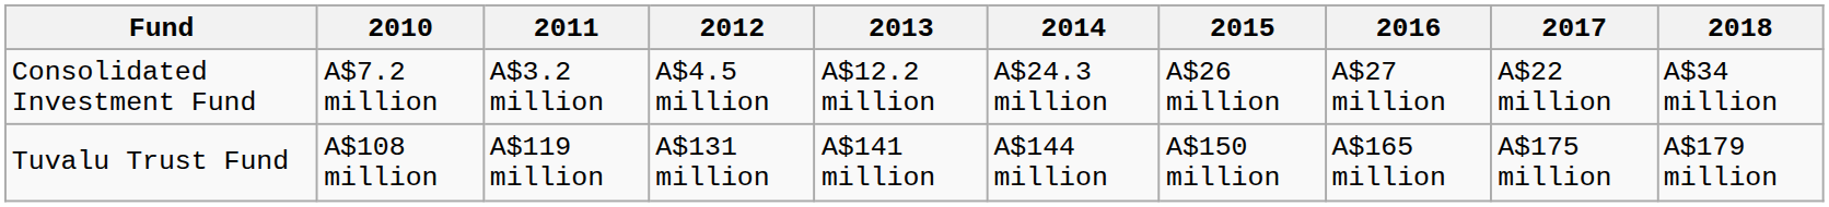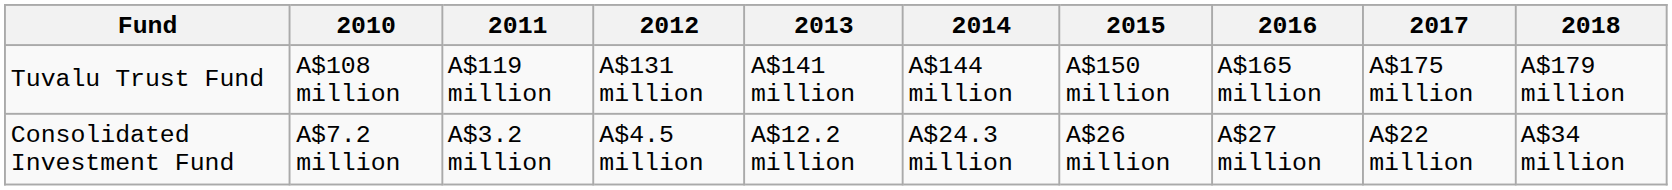 <table class="wikitable">
 <tr>
 <th>Fund</th>
 <th>2010</th>
 <th>2011</th>
 <th>2012</th>
 <th>2013</th>
 <th>2014</th>
 <th>2015</th>
 <th>2016</th>
 <th>2017</th>
 <th>2018</th>
 </tr>
 <tr>
+<td>Tuvalu Trust Fund</td>
+<td>A$108 million</td>
+<td>A$119 million</td>
+<td>A$131 million</td>
+<td>A$141 million</td>
+<td>A$144 million</td>
+<td>A$150 million</td>
+<td>A$165 million</td>
+<td>A$175 million</td>
+<td>A$179 million</td>
+</tr>
+<tr>
 <td>Consolidated Investment Fund</td>
 <td>A$7.2 million</td>
 <td>A$3.2 million</td>
 <td>A$4.5 million</td>
 <td>A$12.2 million</td>
 <td>A$24.3 million</td>
 <td>A$26 million</td>
 <td>A$27 million</td>
 <td>A$22 million</td>
 <td>A$34 million</td>
 </tr>
-<tr>
-<td>Tuvalu Trust Fund</td>
-<td>A$108 million</td>
-<td>A$119 million</td>
-<td>A$131 million</td>
-<td>A$141 million</td>
-<td>A$144 million</td>
-<td>A$150 million</td>
-<td>A$165 million</td>
-<td>A$175 million</td>
-<td>A$179 million</td>
-</tr>
 </table>
